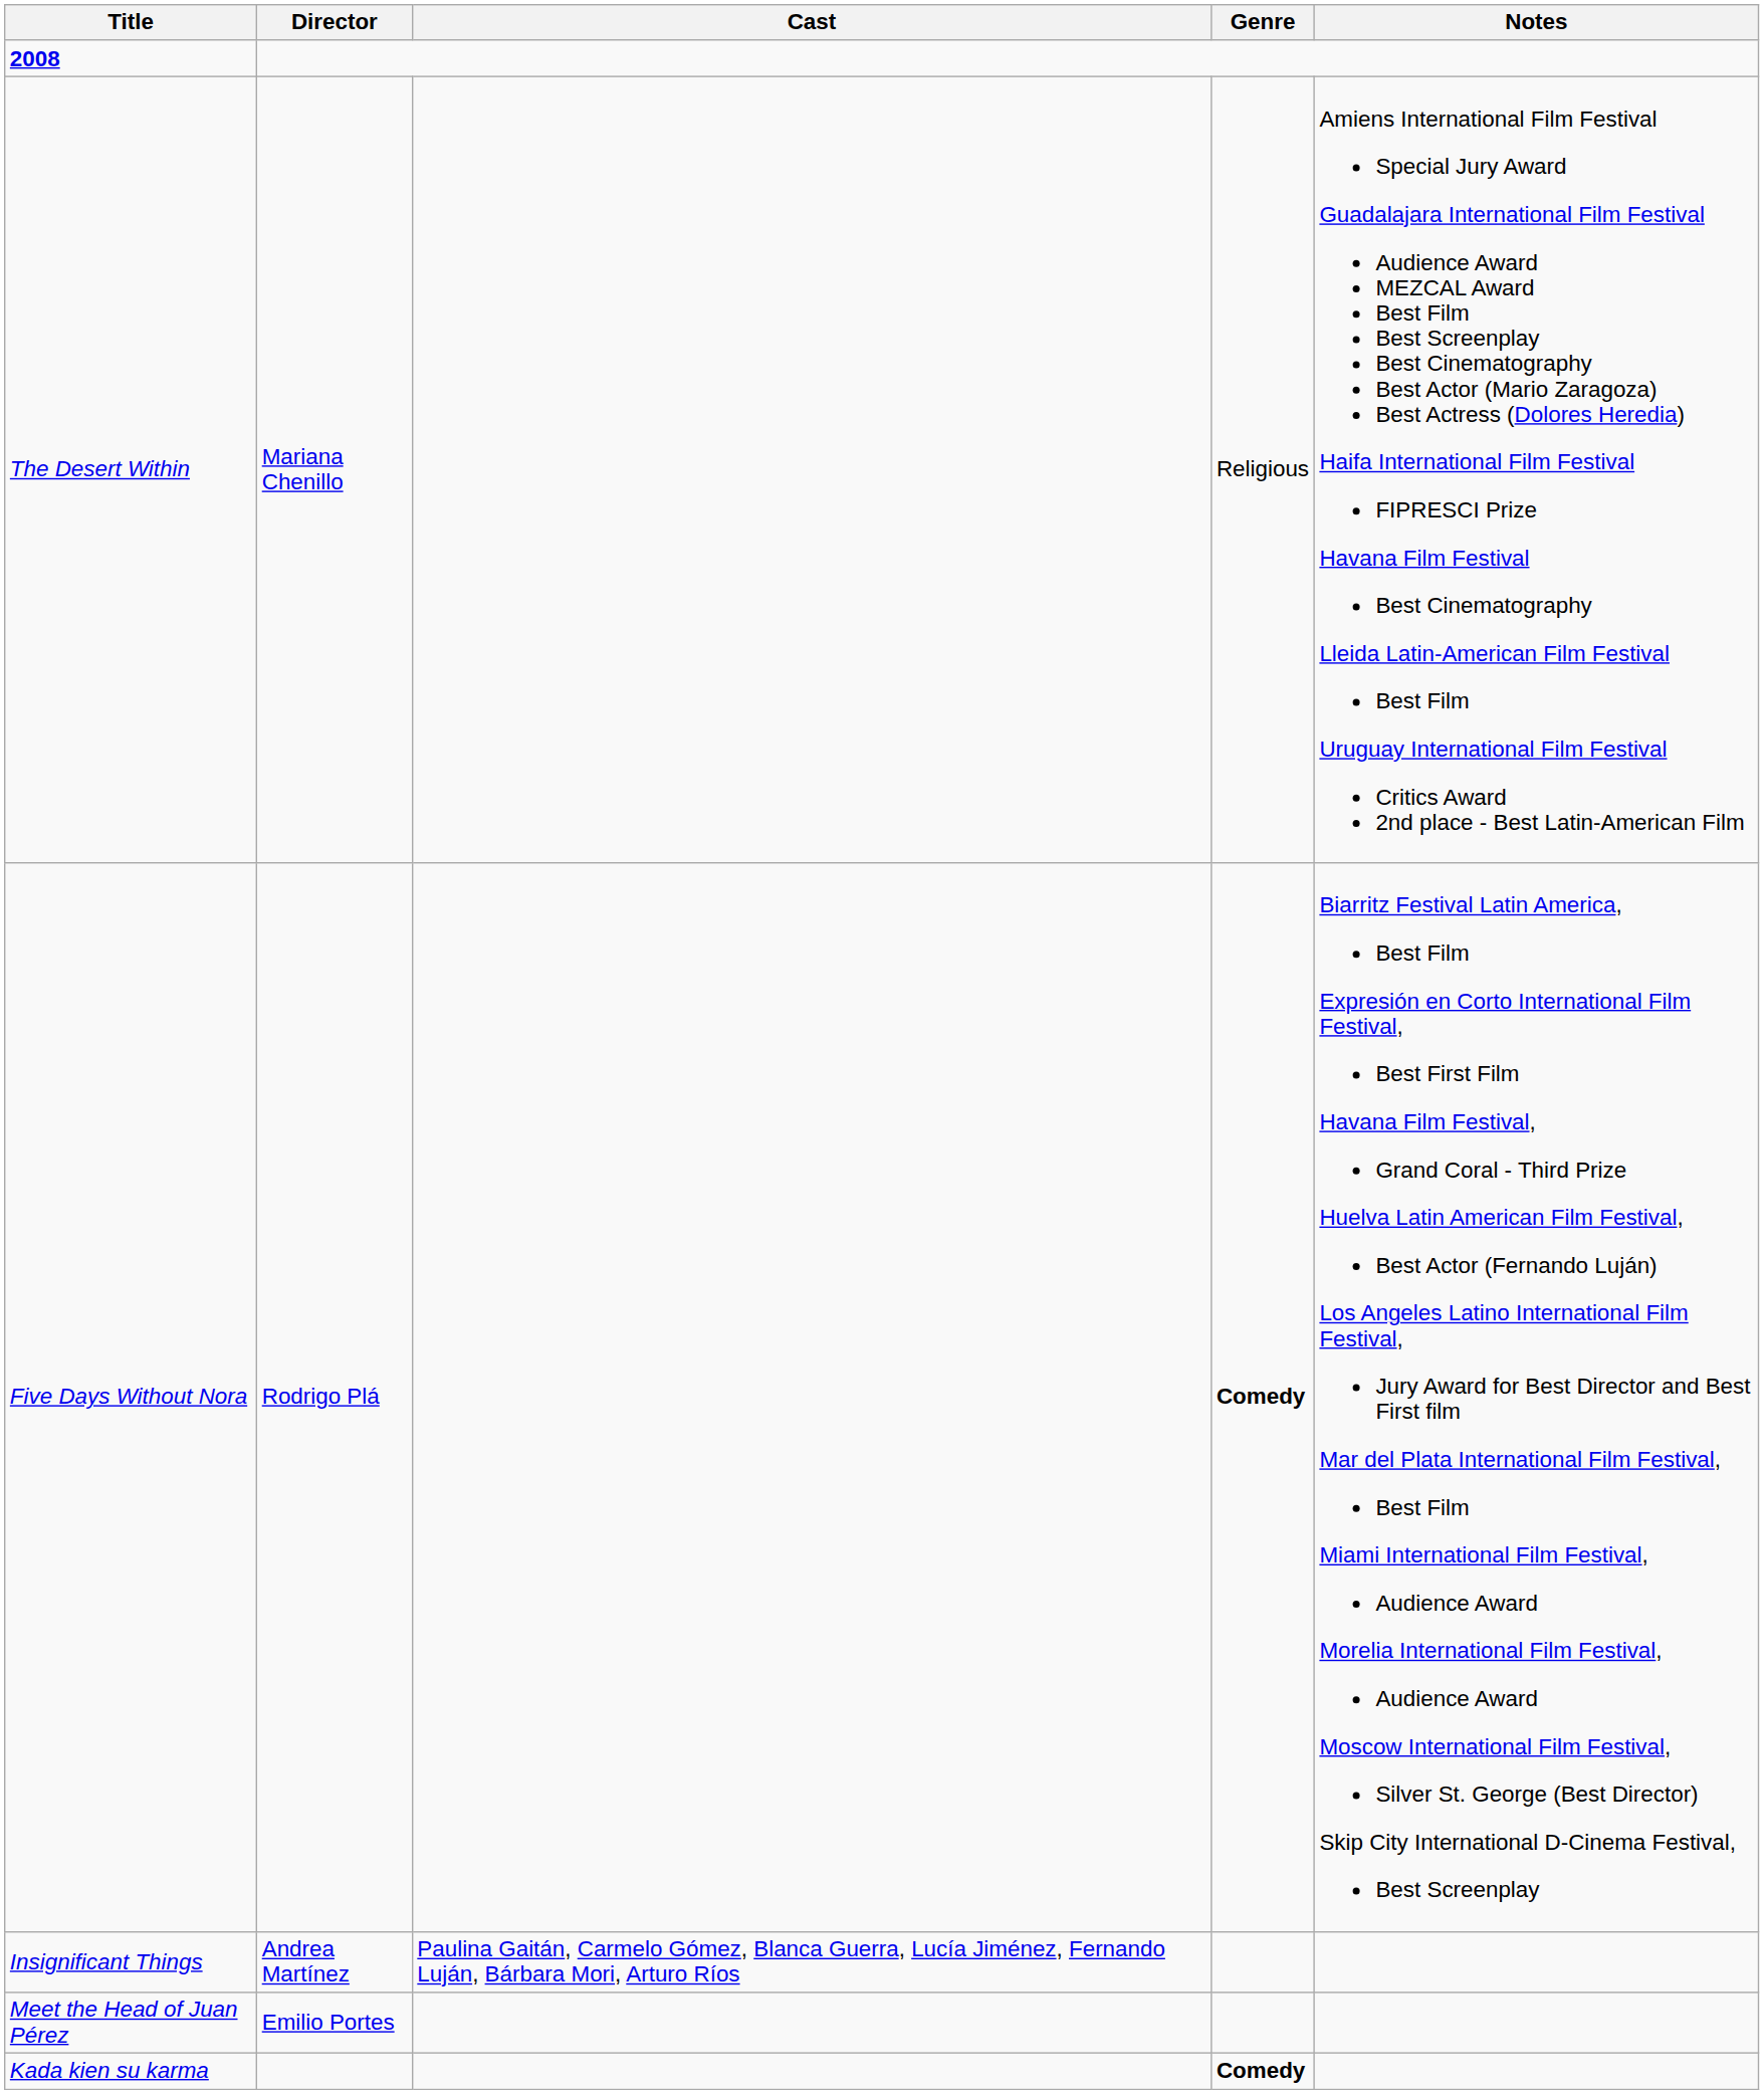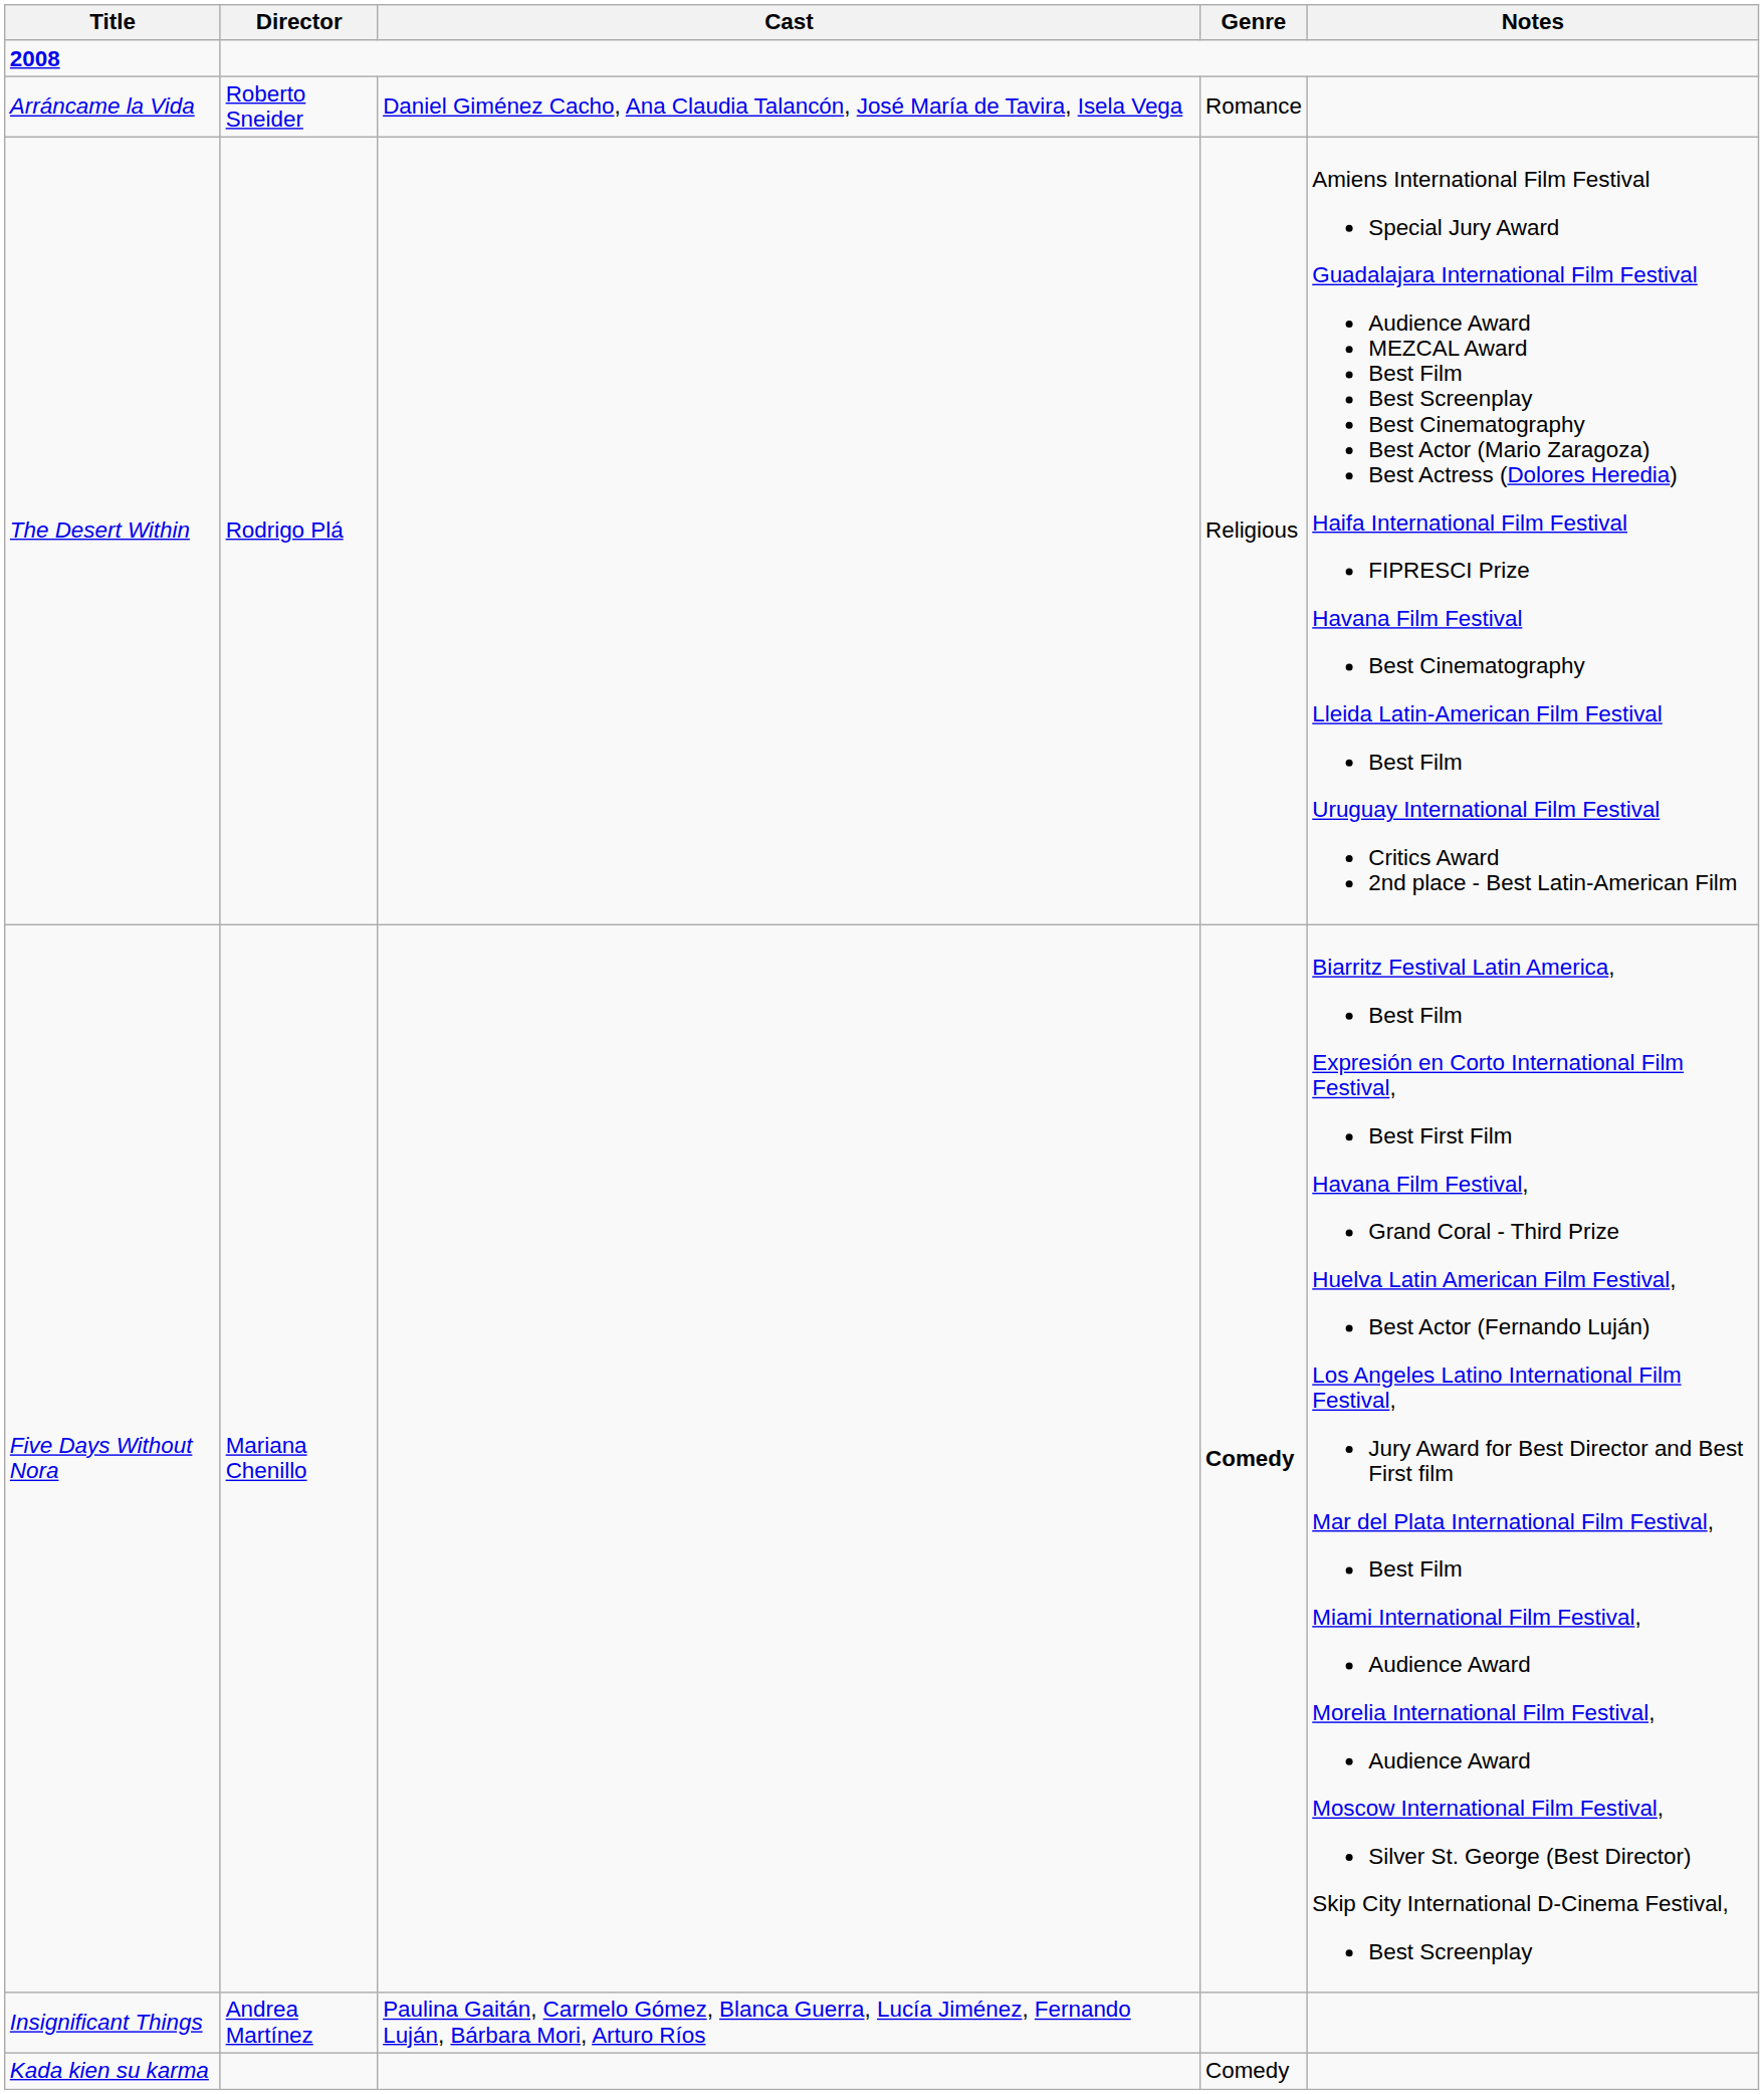 <table class="wikitable">
 <tr>
 <th>Title</th>
 <th>Director</th>
 <th>Cast</th>
 <th>Genre</th>
 <th>Notes</th>
 </tr>
 <tr>
 <td><strong><a href='#'>2008</a></strong></td>
 </tr>
 <tr>
+<td><em><a href='#'>Arráncame la Vida</a></em></td>
+<td><a href='#'>Roberto Sneider</a></td>
+<td><a href='#'>Daniel Giménez Cacho</a>, <a href='#'>Ana Claudia Talancón</a>, <a href='#'>José María de Tavira</a>, <a href='#'>Isela Vega</a></td>
+<td>Romance</td>
+<td></td>
+</tr>
+<tr>
 <td><em><a href='#'>The Desert Within</a></em></td>
-<td><a href='#'>Mariana Chenillo</a></td>
+<td><a href='#'>Rodrigo Plá</a></td>
 <td></td>
 <td>Religious</td>
 <td><br>Amiens International Film Festival<ul><li>Special Jury Award</li></ul><a href='#'>Guadalajara International Film Festival</a><ul><li>Audience Award</li><li>MEZCAL Award</li><li>Best Film</li><li>Best Screenplay</li><li>Best Cinematography</li><li>Best Actor (Mario Zaragoza)</li><li>Best Actress (<a href='#'>Dolores Heredia</a>)</li></ul><a href='#'>Haifa International Film Festival</a><ul><li>FIPRESCI Prize</li></ul><a href='#'>Havana Film Festival</a><ul><li>Best Cinematography</li></ul><a href='#'>Lleida Latin-American Film Festival</a><ul><li>Best Film</li></ul><a href='#'>Uruguay International Film Festival</a><ul><li>Critics Award</li><li>2nd place - Best Latin-American Film</li></ul></td>
 </tr>
 <tr>
 <td><em><a href='#'>Five Days Without Nora</a></em></td>
-<td><a href='#'>Rodrigo Plá</a></td>
+<td><a href='#'>Mariana Chenillo</a></td>
 <td></td>
 <td><strong>Comedy</strong></td>
 <td><br><a href='#'>Biarritz Festival Latin America</a>,<ul><li>Best Film</li></ul><a href='#'>Expresión en Corto International Film Festival</a>,<ul><li>Best First Film</li></ul><a href='#'>Havana Film Festival</a>,<ul><li>Grand Coral - Third Prize</li></ul><a href='#'>Huelva Latin American Film Festival</a>,<ul><li>Best Actor (Fernando Luján)</li></ul><a href='#'>Los Angeles Latino International Film Festival</a>,<ul><li>Jury Award for Best Director and Best First film</li></ul><a href='#'>Mar del Plata International Film Festival</a>,<ul><li>Best Film</li></ul><a href='#'>Miami International Film Festival</a>,<ul><li>Audience Award</li></ul><a href='#'>Morelia International Film Festival</a>,<ul><li>Audience Award</li></ul><a href='#'>Moscow International Film Festival</a>,<ul><li>Silver St. George (Best Director)</li></ul>Skip City International D-Cinema Festival,<ul><li>Best Screenplay</li></ul></td>
 </tr>
 <tr>
 <td><em><a href='#'>Insignificant Things</a></em></td>
 <td><a href='#'>Andrea Martínez</a></td>
 <td><a href='#'>Paulina Gaitán</a>, <a href='#'>Carmelo Gómez</a>, <a href='#'>Blanca Guerra</a>, <a href='#'>Lucía Jiménez</a>, <a href='#'>Fernando Luján</a>, <a href='#'>Bárbara Mori</a>, <a href='#'>Arturo Ríos</a></td>
 <td></td>
 <td></td>
 </tr>
 <tr>
-<td><em><a href='#'>Meet the Head of Juan Pérez</a></em></td>
-<td><a href='#'>Emilio Portes</a></td>
-<td></td>
-<td></td>
-<td></td>
-</tr>
-<tr>
 <td><em><a href='#'>Kada kien su karma</a></em></td>
 <td></td>
 <td></td>
-<td><strong>Comedy</strong></td>
+<td>Comedy</td>
 <td></td>
 </tr>
 </table>
